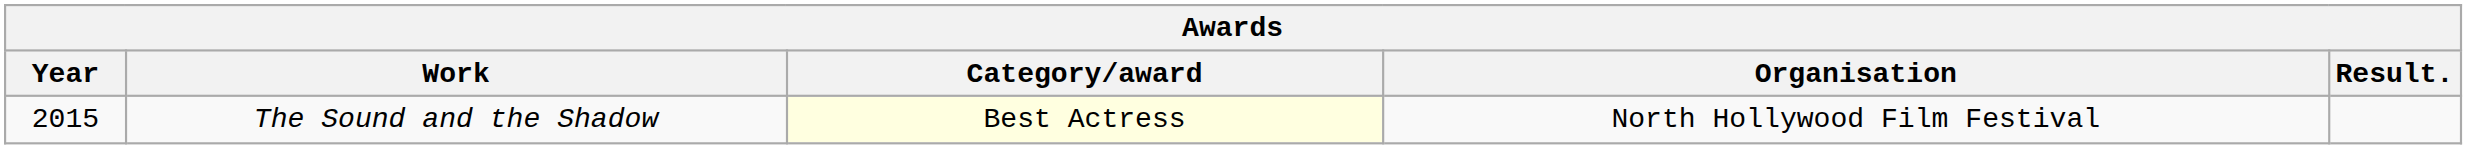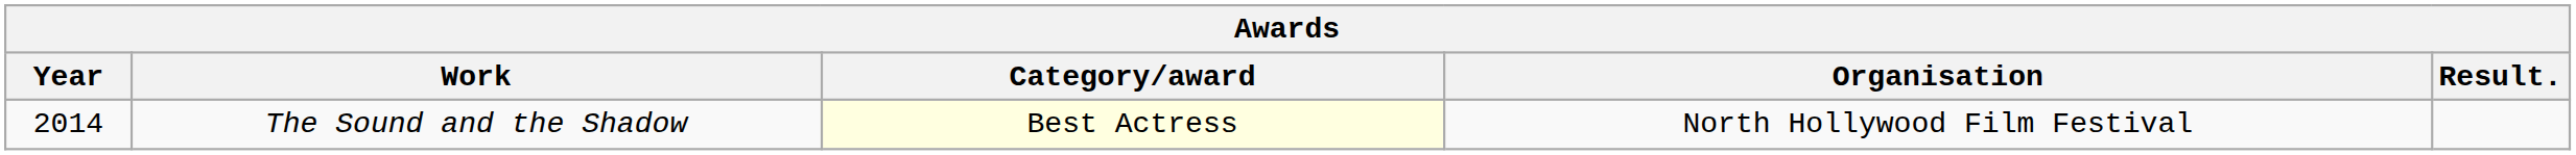 <table width="90%" class="wikitable">
 <tr>
 <th colspan="5" align="center">Awards</th>
 </tr>
 <tr>
 <th width="5%">Year</th>
 <th width="28%">Work</th>
 <th width="25%">Category/award</th>
 <th width="40%">Organisation</th>
 <th width="16%">Result.</th>
 </tr>
 <tr>
-<td align="center">2015</td>
+<td align="center">2014</td>
 <td align="center"><em>The Sound and the Shadow</em></td>
 <td align="center" style="background: lightyellow;">Best Actress</td>
 <td align="center">North Hollywood Film Festival</td>
 <td></td>
 </tr>
 </table>
